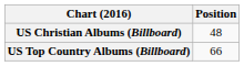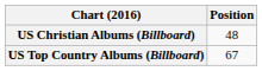 <table class="wikitable sortable plainrowheaders" style="text-align:center">
 <tr>
 <th>Chart (2016)</th>
 <th>Position</th>
 </tr>
 <tr>
 <th scope="row">US Christian Albums (<em>Billboard</em>)</th>
 <td>48</td>
 </tr>
 <tr>
 <th scope="row">US Top Country Albums (<em>Billboard</em>)</th>
-<td>66</td>
+<td>67</td>
 </tr>
 </table>
